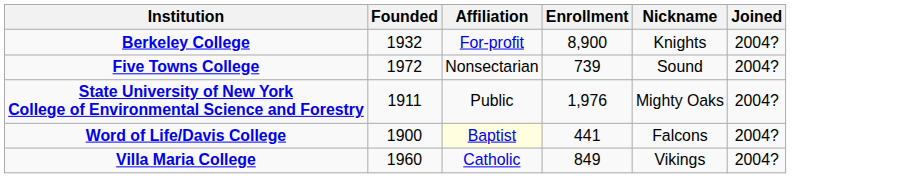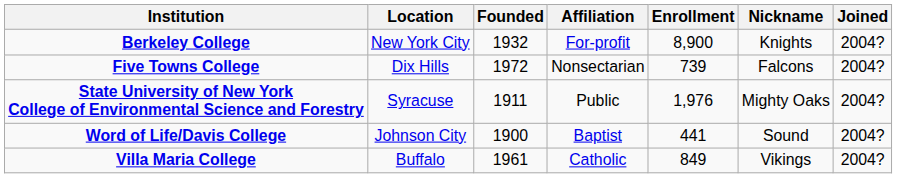 <table class="sortable wikitable" style="text-align:center;">
 <tr>
 <th>Institution</th>
+<th>Location</th>
 <th>Founded</th>
 <th>Affiliation</th>
 <th>Enrollment</th>
 <th>Nickname</th>
 <th>Joined</th>
 </tr>
 <tr>
 <td><strong><a href='#'>Berkeley College</a></strong></td>
+<td><a href='#'>New York City</a></td>
 <td>1932</td>
 <td><a href='#'>For-profit</a></td>
 <td>8,900</td>
 <td>Knights</td>
 <td>2004?</td>
 </tr>
 <tr>
 <td><strong><a href='#'>Five Towns College</a></strong></td>
+<td><a href='#'>Dix Hills</a></td>
 <td>1972</td>
 <td>Nonsectarian</td>
 <td>739</td>
-<td>Sound</td>
+<td>Falcons</td>
 <td>2004?</td>
 </tr>
 <tr>
 <td><strong><a href='#'>State University of New York<br>College of Environmental Science and Forestry</a></strong><br></td>
+<td><a href='#'>Syracuse</a></td>
 <td>1911</td>
 <td>Public</td>
 <td>1,976</td>
 <td>Mighty Oaks</td>
 <td>2004?</td>
 </tr>
 <tr>
 <td><strong><a href='#'>Word of Life/Davis College</a></strong></td>
+<td><a href='#'>Johnson City</a></td>
 <td>1900</td>
-<td style="background: lightyellow;"><a href='#'>Baptist</a></td>
+<td><a href='#'>Baptist</a></td>
 <td>441</td>
-<td>Falcons</td>
+<td>Sound</td>
 <td>2004?</td>
 </tr>
 <tr>
 <td><strong><a href='#'>Villa Maria College</a></strong></td>
-<td>1960</td>
+<td><a href='#'>Buffalo</a></td>
+<td>1961</td>
 <td><a href='#'>Catholic</a><br></td>
 <td>849</td>
 <td>Vikings</td>
 <td>2004?</td>
 </tr>
 </table>
